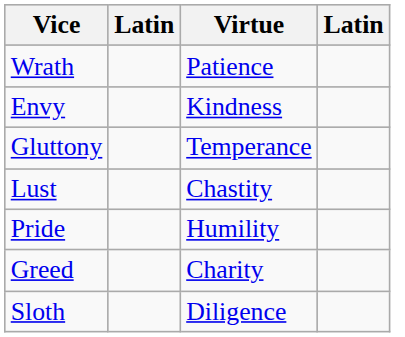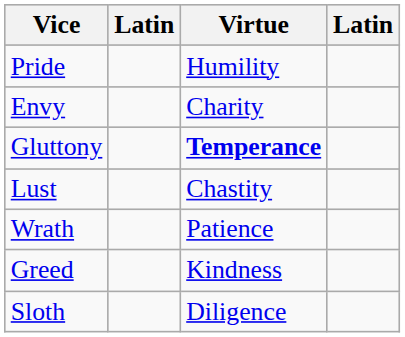 <table class="sortable wikitable">
 <tr>
 <th>Vice</th>
 <th>Latin</th>
 <th>Virtue</th>
 <th>Latin</th>
 </tr>
 <tr>
-<td><a href='#'>Wrath</a></td>
+<td><a href='#'>Pride</a></td>
 <td></td>
-<td><a href='#'>Patience</a></td>
+<td><a href='#'>Humility</a></td>
 <td></td>
 </tr>
 <tr>
 <td><a href='#'>Envy</a></td>
 <td></td>
-<td><a href='#'>Kindness</a></td>
+<td><a href='#'>Charity</a></td>
 <td></td>
 </tr>
 <tr>
 <td><a href='#'>Gluttony</a></td>
 <td></td>
-<td><a href='#'>Temperance</a></td>
+<td><strong><a href='#'>Temperance</a></strong></td>
 <td></td>
 </tr>
 <tr>
 <td><a href='#'>Lust</a></td>
 <td></td>
 <td><a href='#'>Chastity</a></td>
 <td></td>
 </tr>
 <tr>
-<td><a href='#'>Pride</a></td>
+<td><a href='#'>Wrath</a></td>
 <td></td>
-<td><a href='#'>Humility</a></td>
+<td><a href='#'>Patience</a></td>
 <td></td>
 </tr>
 <tr>
 <td><a href='#'>Greed</a></td>
 <td></td>
-<td><a href='#'>Charity</a></td>
+<td><a href='#'>Kindness</a></td>
 <td></td>
 </tr>
 <tr>
 <td><a href='#'>Sloth</a></td>
 <td></td>
 <td><a href='#'>Diligence</a></td>
 <td></td>
 </tr>
 </table>
